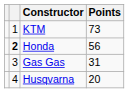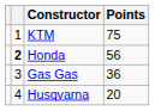 <table class="wikitable" style="font-size: 85%;">
 <tr>
 <th></th>
 <th></th>
 <th>Constructor</th>
 <th>Points</th>
 </tr>
 <tr>
 <td></td>
 <td align=center>1</td>
 <td> <a href='#'>KTM</a></td>
-<td align=left>73</td>
+<td align=left>75</td>
 </tr>
 <tr>
 <td></td>
 <td align=center><strong>2</strong></td>
 <td> <a href='#'>Honda</a></td>
 <td align=left>56</td>
 </tr>
 <tr>
 <td></td>
 <td align=center>3</td>
 <td> <a href='#'>Gas Gas</a></td>
-<td align=left>31</td>
+<td align=left>36</td>
 </tr>
 <tr>
 <td></td>
 <td align=center>4</td>
 <td> <a href='#'>Husqvarna</a></td>
 <td align=left>20</td>
 </tr>
 </table>
